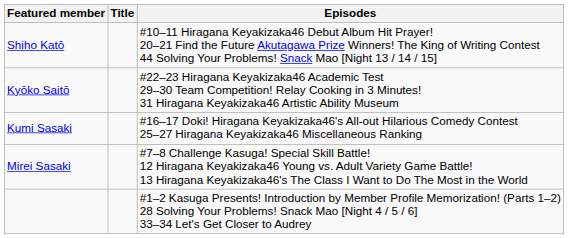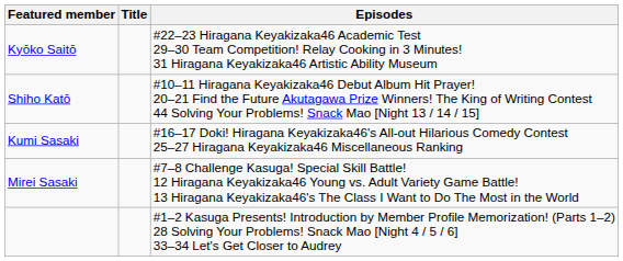 <table class="wikitable">
 <tr>
 <th>Featured member</th>
 <th>Title</th>
 <th>Episodes</th>
 </tr>
 <tr>
+<td><a href='#'>Kyōko Saitō</a></td>
+<td></td>
+<td>#22–23 Hiragana Keyakizaka46 Academic Test<br>29–30 Team Competition! Relay Cooking in 3 Minutes!<br>31 Hiragana Keyakizaka46 Artistic Ability Museum</td>
+</tr>
+<tr>
 <td><a href='#'>Shiho Katō</a></td>
 <td></td>
 <td>#10–11 Hiragana Keyakizaka46 Debut Album Hit Prayer!<br>20–21 Find the Future <a href='#'>Akutagawa Prize</a> Winners! The King of Writing Contest<br>44 Solving Your Problems! <a href='#'>Snack</a> Mao [Night 13 / 14 / 15]</td>
-</tr>
-<tr>
-<td><a href='#'>Kyōko Saitō</a></td>
-<td></td>
-<td>#22–23 Hiragana Keyakizaka46 Academic Test<br>29–30 Team Competition! Relay Cooking in 3 Minutes!<br>31 Hiragana Keyakizaka46 Artistic Ability Museum</td>
 </tr>
 <tr>
 <td><a href='#'>Kumi Sasaki</a></td>
 <td></td>
 <td>#16–17 Doki! Hiragana Keyakizaka46's All-out Hilarious Comedy Contest<br>25–27 Hiragana Keyakizaka46 Miscellaneous Ranking</td>
 </tr>
 <tr>
 <td><a href='#'>Mirei Sasaki</a></td>
 <td></td>
 <td>#7–8 Challenge Kasuga! Special Skill Battle!<br>12 Hiragana Keyakizaka46 Young vs. Adult Variety Game Battle!<br>13 Hiragana Keyakizaka46's The Class I Want to Do The Most in the World</td>
 </tr>
 <tr>
 <td></td>
 <td></td>
 <td>#1–2 Kasuga Presents! Introduction by Member Profile Memorization! (Parts 1–2)<br>28 Solving Your Problems! Snack Mao [Night 4 / 5 / 6]<br>33–34 Let's Get Closer to Audrey</td>
 </tr>
 </table>
